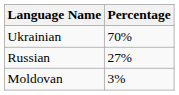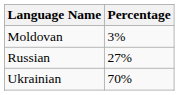 <table class="wikitable sortable">
 <tr>
 <th>Language Name</th>
 <th>Percentage</th>
 </tr>
 <tr>
-<td>Ukrainian</td>
-<td>70%</td>
+<td>Moldovan</td>
+<td>3%</td>
 </tr>
 <tr>
 <td>Russian</td>
 <td>27%</td>
 </tr>
 <tr>
-<td>Moldovan</td>
-<td>3%</td>
+<td>Ukrainian</td>
+<td>70%</td>
 </tr>
 </table>
